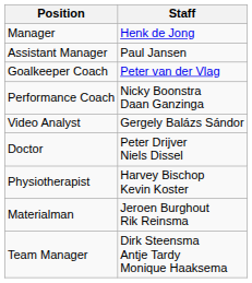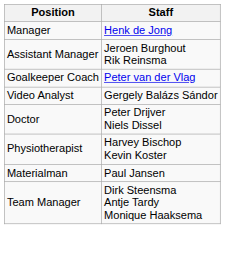 <table class="wikitable">
 <tr>
 <th>Position</th>
 <th>Staff</th>
 </tr>
 <tr>
 <td>Manager</td>
 <td> <a href='#'>Henk de Jong</a></td>
 </tr>
 <tr>
 <td>Assistant Manager</td>
-<td> Paul Jansen</td>
+<td> Jeroen Burghout <br>  Rik Reinsma</td>
 </tr>
 <tr>
 <td>Goalkeeper Coach</td>
 <td> <a href='#'>Peter van der Vlag</a></td>
-</tr>
-<tr>
-<td>Performance Coach</td>
-<td> Nicky Boonstra <br>  Daan Ganzinga</td>
 </tr>
 <tr>
 <td>Video Analyst</td>
 <td> Gergely Balázs Sándor</td>
 </tr>
 <tr>
 <td>Doctor</td>
 <td> Peter Drijver <br>  Niels Dissel</td>
 </tr>
 <tr>
 <td>Physiotherapist</td>
 <td> Harvey Bischop <br>  Kevin Koster</td>
 </tr>
 <tr>
 <td>Materialman</td>
-<td> Jeroen Burghout <br>  Rik Reinsma</td>
+<td> Paul Jansen</td>
 </tr>
 <tr>
 <td>Team Manager</td>
 <td> Dirk Steensma <br>  Antje Tardy <br>  Monique Haaksema</td>
 </tr>
 </table>
